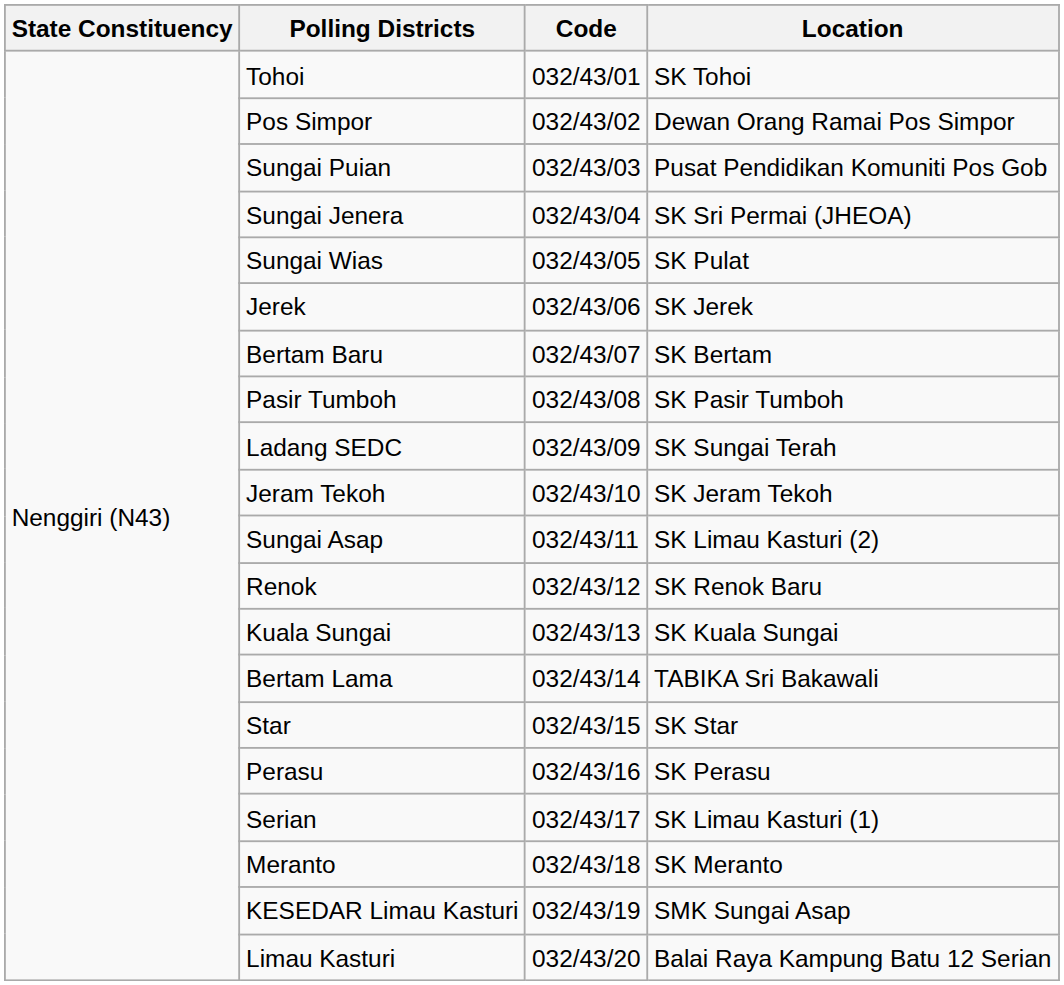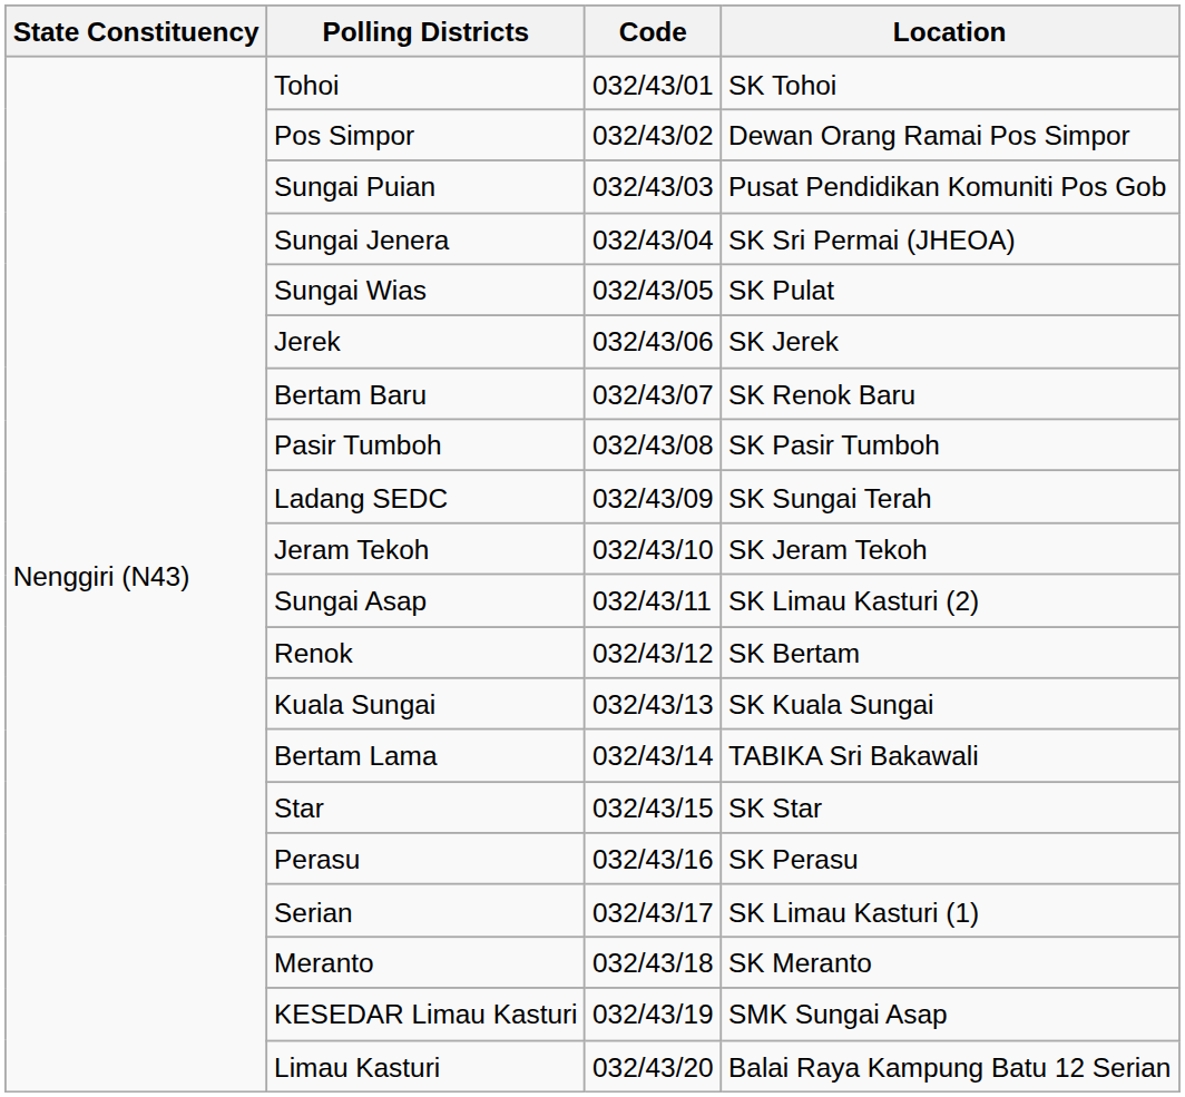 <table class="wikitable sortable mw-collapsible">
 <tr>
 <th><small>State Constituency</small></th>
 <th><small>Polling Districts</small></th>
 <th><small>Code</small></th>
 <th><small>Location</small></th>
 </tr>
 <tr>
 <td rowspan="20"><small>Nenggiri (N43)</small></td>
 <td><small>Tohoi</small></td>
 <td><small>032/43/01</small></td>
 <td><small>SK Tohoi</small></td>
 </tr>
 <tr>
 <td><small>Pos Simpor</small></td>
 <td><small>032/43/02</small></td>
 <td><small>Dewan Orang Ramai Pos Simpor</small></td>
 </tr>
 <tr>
 <td><small>Sungai Puian</small></td>
 <td><small>032/43/03</small></td>
 <td><small>Pusat Pendidikan Komuniti Pos Gob</small></td>
 </tr>
 <tr>
 <td><small>Sungai Jenera</small></td>
 <td><small>032/43/04</small></td>
 <td><small>SK Sri Permai (JHEOA)</small></td>
 </tr>
 <tr>
 <td><small>Sungai Wias</small></td>
 <td><small>032/43/05</small></td>
 <td><small>SK Pulat</small></td>
 </tr>
 <tr>
 <td><small>Jerek</small></td>
 <td><small>032/43/06</small></td>
 <td><small>SK Jerek</small></td>
 </tr>
 <tr>
 <td><small>Bertam Baru</small></td>
 <td><small>032/43/07</small></td>
-<td><small>SK Bertam</small></td>
+<td><small>SK Renok Baru</small></td>
 </tr>
 <tr>
 <td><small>Pasir Tumboh</small></td>
 <td><small>032/43/08</small></td>
 <td><small>SK Pasir Tumboh</small></td>
 </tr>
 <tr>
 <td><small>Ladang SEDC</small></td>
 <td><small>032/43/09</small></td>
 <td><small>SK Sungai Terah</small></td>
 </tr>
 <tr>
 <td><small>Jeram Tekoh</small></td>
 <td><small>032/43/10</small></td>
 <td><small>SK Jeram Tekoh</small></td>
 </tr>
 <tr>
 <td><small>Sungai Asap</small></td>
 <td><small>032/43/11</small></td>
 <td><small>SK Limau Kasturi (2)</small></td>
 </tr>
 <tr>
 <td><small>Renok</small></td>
 <td><small>032/43/12</small></td>
-<td><small>SK Renok Baru</small></td>
+<td><small>SK Bertam</small></td>
 </tr>
 <tr>
 <td><small>Kuala Sungai</small></td>
 <td><small>032/43/13</small></td>
 <td><small>SK Kuala Sungai</small></td>
 </tr>
 <tr>
 <td><small>Bertam Lama</small></td>
 <td><small>032/43/14</small></td>
 <td><small>TABIKA Sri Bakawali</small></td>
 </tr>
 <tr>
 <td><small>Star</small></td>
 <td><small>032/43/15</small></td>
 <td><small>SK Star</small></td>
 </tr>
 <tr>
 <td><small>Perasu</small></td>
 <td><small>032/43/16</small></td>
 <td><small>SK Perasu</small></td>
 </tr>
 <tr>
 <td><small>Serian</small></td>
 <td><small>032/43/17</small></td>
 <td><small>SK Limau Kasturi (1)</small></td>
 </tr>
 <tr>
 <td><small>Meranto</small></td>
 <td><small>032/43/18</small></td>
 <td><small>SK Meranto</small></td>
 </tr>
 <tr>
 <td><small>KESEDAR Limau Kasturi</small></td>
 <td><small>032/43/19</small></td>
 <td><small>SMK Sungai Asap</small></td>
 </tr>
 <tr>
 <td><small>Limau Kasturi</small></td>
 <td><small>032/43/20</small></td>
 <td><small>Balai Raya Kampung Batu 12 Serian</small></td>
 </tr>
 </table>
